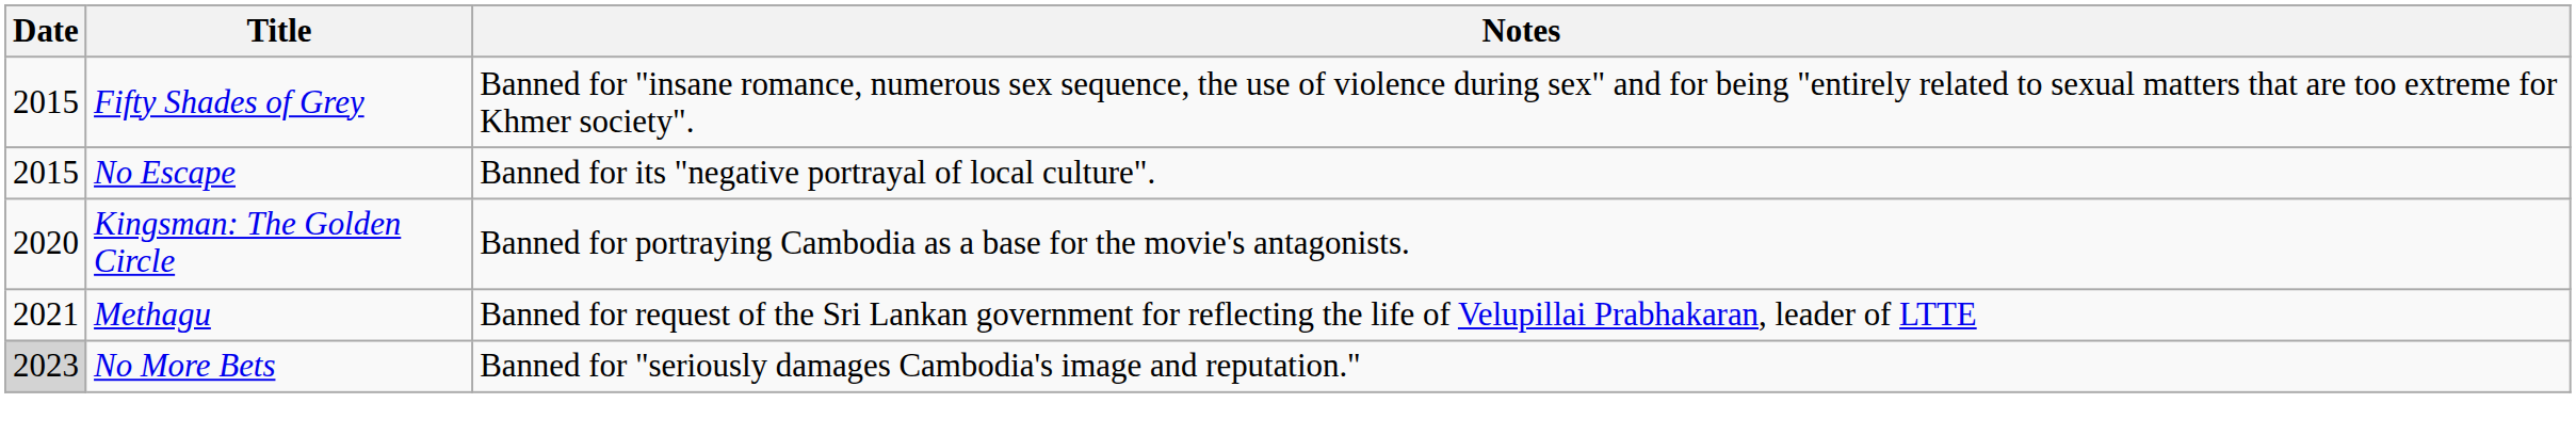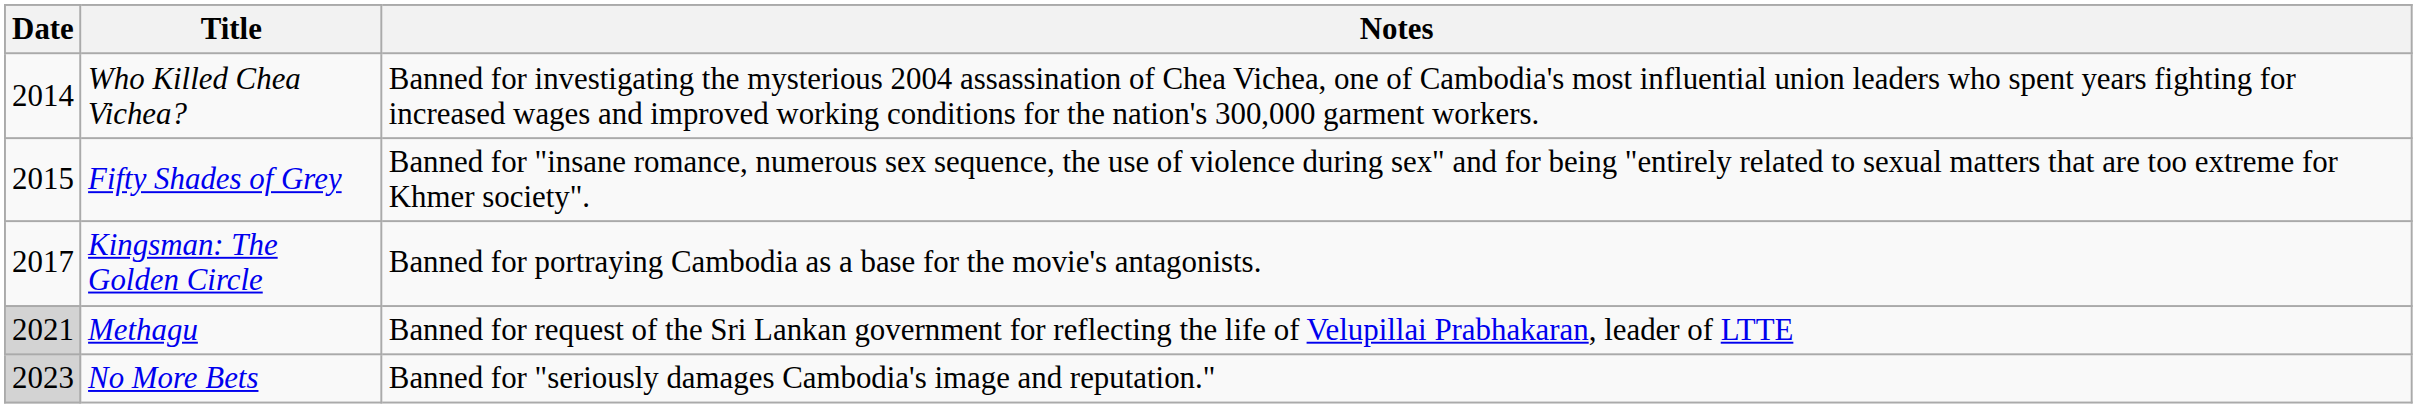 <table class="wikitable sortable">
 <tr>
 <th>Date</th>
 <th>Title</th>
 <th>Notes</th>
 </tr>
 <tr>
+<td>2014</td>
+<td><em>Who Killed Chea Vichea?</em></td>
+<td>Banned for investigating the mysterious 2004 assassination of Chea Vichea, one of Cambodia's most influential union leaders who spent years fighting for increased wages and improved working conditions for the nation's 300,000 garment workers.</td>
+</tr>
+<tr>
 <td>2015</td>
 <td><em><a href='#'>Fifty Shades of Grey</a></em></td>
 <td>Banned for "insane romance, numerous sex sequence, the use of violence during sex" and for being "entirely related to sexual matters that are too extreme for Khmer society".</td>
 </tr>
 <tr>
-<td>2015</td>
-<td><em><a href='#'>No Escape</a></em></td>
-<td>Banned for its "negative portrayal of local culture".</td>
-</tr>
-<tr>
-<td>2020</td>
+<td>2017</td>
 <td><em><a href='#'>Kingsman: The Golden Circle</a></em></td>
 <td>Banned for portraying Cambodia as a base for the movie's antagonists.</td>
 </tr>
 <tr>
-<td>2021</td>
+<td style="background: lightgrey;">2021</td>
 <td><em><a href='#'>Methagu</a></em></td>
 <td>Banned for request of the Sri Lankan government for reflecting the life of <a href='#'>Velupillai Prabhakaran</a>, leader of <a href='#'>LTTE</a></td>
 </tr>
 <tr>
 <td style="background: lightgrey;">2023</td>
 <td><em><a href='#'>No More Bets</a></em></td>
 <td>Banned for "seriously damages Cambodia's image and reputation."</td>
 </tr>
 </table>
